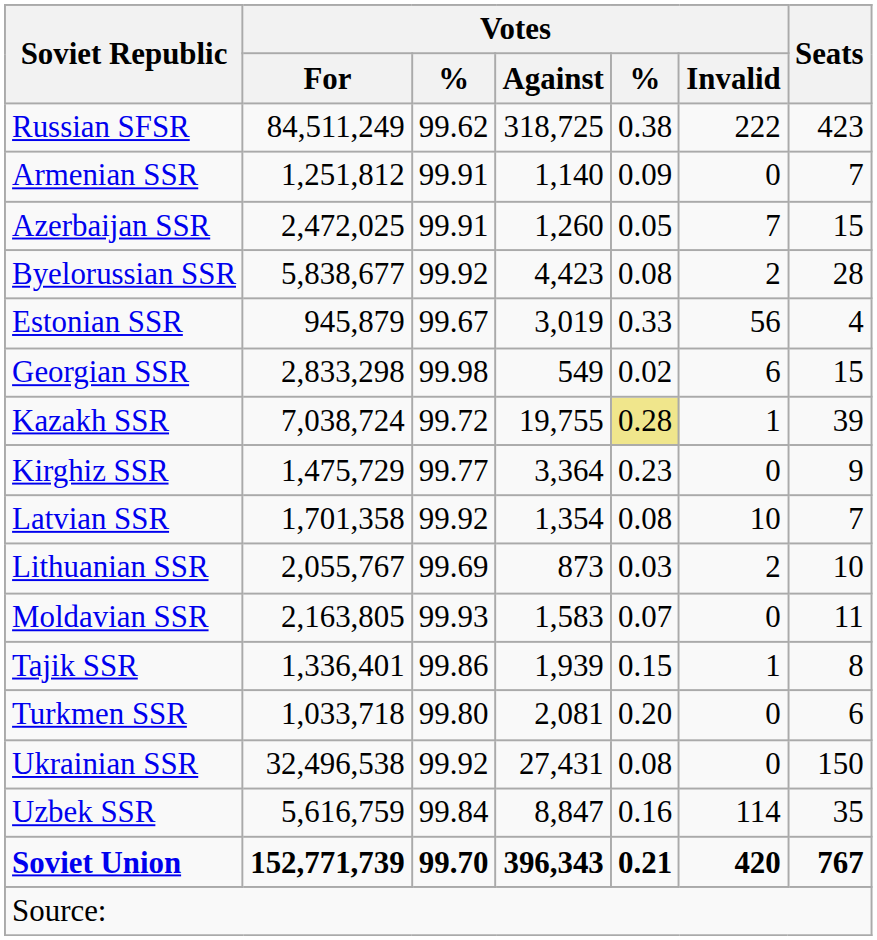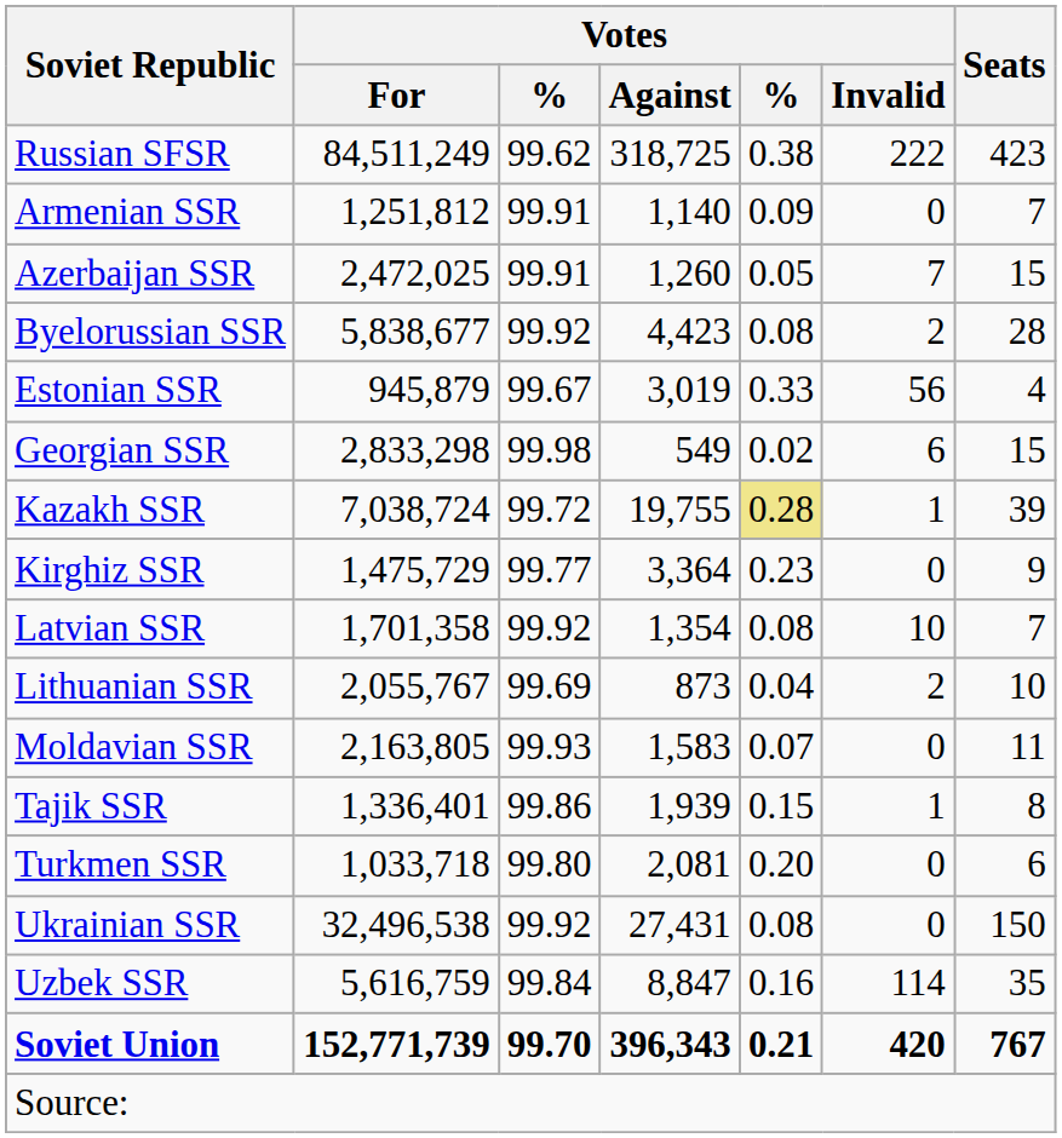 <table class="wikitable" style="text-align:right">
 <tr>
 <th rowspan="2">Soviet Republic</th>
 <th colspan="5">Votes</th>
 <th rowspan="2">Seats</th>
 </tr>
 <tr>
 <th>For</th>
 <th>%</th>
 <th>Against</th>
 <th>%</th>
 <th>Invalid</th>
 </tr>
 <tr>
 <td align="left"><a href='#'>Russian SFSR</a></td>
 <td>84,511,249</td>
 <td>99.62</td>
 <td>318,725</td>
 <td>0.38</td>
 <td>222</td>
 <td>423</td>
 </tr>
 <tr>
 <td align=left><a href='#'>Armenian SSR</a></td>
 <td>1,251,812</td>
 <td>99.91</td>
 <td>1,140</td>
 <td>0.09</td>
 <td>0</td>
 <td>7</td>
 </tr>
 <tr>
 <td align=left><a href='#'>Azerbaijan SSR</a></td>
 <td>2,472,025</td>
 <td>99.91</td>
 <td>1,260</td>
 <td>0.05</td>
 <td>7</td>
 <td>15</td>
 </tr>
 <tr>
 <td align=left><a href='#'>Byelorussian SSR</a></td>
 <td>5,838,677</td>
 <td>99.92</td>
 <td>4,423</td>
 <td>0.08</td>
 <td>2</td>
 <td>28</td>
 </tr>
 <tr>
 <td align=left><a href='#'>Estonian SSR</a></td>
 <td>945,879</td>
 <td>99.67</td>
 <td>3,019</td>
 <td>0.33</td>
 <td>56</td>
 <td>4</td>
 </tr>
 <tr>
 <td align=left><a href='#'>Georgian SSR</a></td>
 <td>2,833,298</td>
 <td>99.98</td>
 <td>549</td>
 <td>0.02</td>
 <td>6</td>
 <td>15</td>
 </tr>
 <tr>
 <td align=left><a href='#'>Kazakh SSR</a></td>
 <td>7,038,724</td>
 <td>99.72</td>
 <td>19,755</td>
 <td style="background: khaki;">0.28</td>
 <td>1</td>
 <td>39</td>
 </tr>
 <tr>
 <td align=left><a href='#'>Kirghiz SSR</a></td>
 <td>1,475,729</td>
 <td>99.77</td>
 <td>3,364</td>
 <td>0.23</td>
 <td>0</td>
 <td>9</td>
 </tr>
 <tr>
 <td align=left><a href='#'>Latvian SSR</a></td>
 <td>1,701,358</td>
 <td>99.92</td>
 <td>1,354</td>
 <td>0.08</td>
 <td>10</td>
 <td>7</td>
 </tr>
 <tr>
 <td align=left><a href='#'>Lithuanian SSR</a></td>
 <td>2,055,767</td>
 <td>99.69</td>
 <td>873</td>
-<td>0.03</td>
+<td>0.04</td>
 <td>2</td>
 <td>10</td>
 </tr>
 <tr>
 <td align=left><a href='#'>Moldavian SSR</a></td>
 <td>2,163,805</td>
 <td>99.93</td>
 <td>1,583</td>
 <td>0.07</td>
 <td>0</td>
 <td>11</td>
 </tr>
 <tr>
 <td align=left><a href='#'>Tajik SSR</a></td>
 <td>1,336,401</td>
 <td>99.86</td>
 <td>1,939</td>
 <td>0.15</td>
 <td>1</td>
 <td>8</td>
 </tr>
 <tr>
 <td align=left><a href='#'>Turkmen SSR</a></td>
 <td>1,033,718</td>
 <td>99.80</td>
 <td>2,081</td>
 <td>0.20</td>
 <td>0</td>
 <td>6</td>
 </tr>
 <tr>
 <td align=left><a href='#'>Ukrainian SSR</a></td>
 <td>32,496,538</td>
 <td>99.92</td>
 <td>27,431</td>
 <td>0.08</td>
 <td>0</td>
 <td>150</td>
 </tr>
 <tr>
 <td align=left><a href='#'>Uzbek SSR</a></td>
 <td>5,616,759</td>
 <td>99.84</td>
 <td>8,847</td>
 <td>0.16</td>
 <td>114</td>
 <td>35</td>
 </tr>
 <tr>
 <td align=left><strong><a href='#'>Soviet Union</a></strong></td>
 <td><strong>152,771,739</strong></td>
 <td><strong>99.70</strong></td>
 <td><strong>396,343</strong></td>
 <td><strong>0.21</strong></td>
 <td><strong>420</strong></td>
 <td><strong>767</strong></td>
 </tr>
 <tr>
 <td colspan="7" align=left>Source: </td>
 </tr>
 </table>
